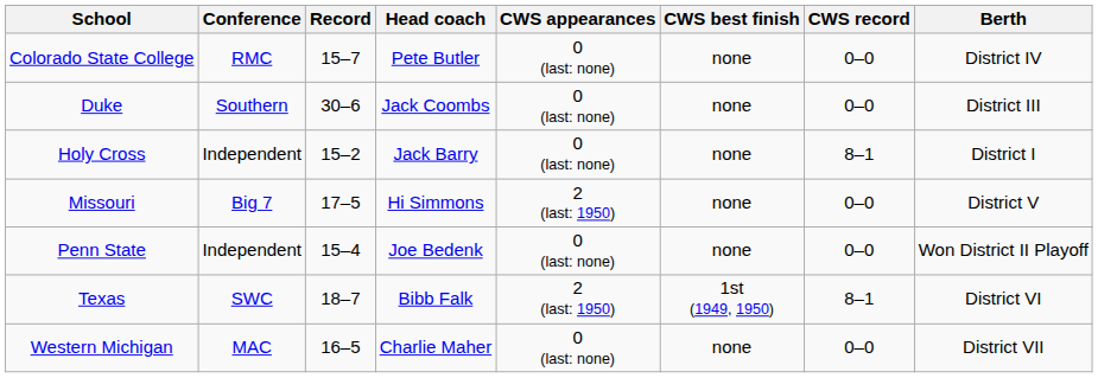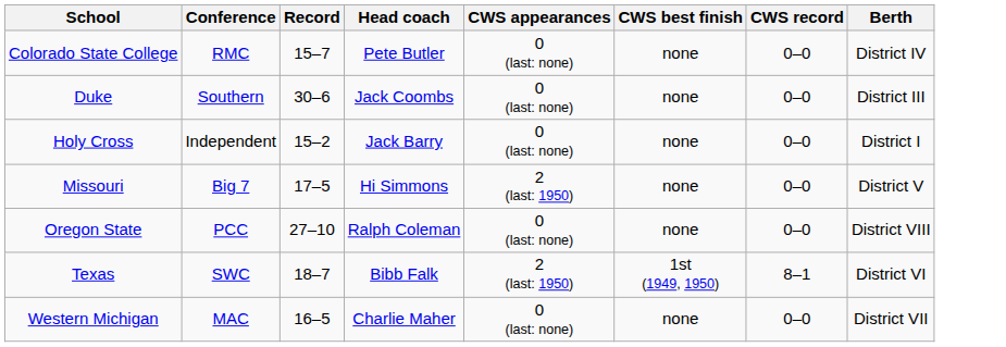 <table class="wikitable" style="text-align:center">
 <tr>
 <th>School</th>
 <th>Conference</th>
 <th>Record</th>
 <th>Head coach</th>
 <th>CWS appearances</th>
 <th>CWS best finish</th>
 <th>CWS record</th>
 <th>Berth</th>
 </tr>
 <tr>
 <td><a href='#'>Colorado State College</a></td>
 <td><a href='#'>RMC</a></td>
 <td>15–7</td>
 <td><a href='#'>Pete Butler</a></td>
 <td>0<br><small>(last: none)</small></td>
 <td>none</td>
 <td>0–0</td>
 <td>District IV</td>
 </tr>
 <tr>
 <td><a href='#'>Duke</a></td>
 <td><a href='#'>Southern</a></td>
 <td>30–6</td>
 <td><a href='#'>Jack Coombs</a></td>
 <td>0<br><small>(last: none)</small></td>
 <td>none</td>
 <td>0–0</td>
 <td>District III</td>
 </tr>
 <tr>
 <td><a href='#'>Holy Cross</a></td>
 <td>Independent</td>
 <td>15–2</td>
 <td><a href='#'>Jack Barry</a></td>
 <td>0<br><small>(last: none)</small></td>
 <td>none</td>
-<td>8–1</td>
+<td>0–0</td>
 <td>District I</td>
 </tr>
 <tr>
 <td><a href='#'>Missouri</a></td>
 <td><a href='#'>Big 7</a></td>
 <td>17–5</td>
 <td><a href='#'>Hi Simmons</a></td>
 <td>2<br><small>(last: <a href='#'>1950</a>)</small></td>
 <td>none</td>
 <td>0–0</td>
 <td>District V</td>
 </tr>
 <tr>
-<td><a href='#'>Penn State</a></td>
-<td>Independent</td>
-<td>15–4</td>
-<td><a href='#'>Joe Bedenk</a></td>
+<td><a href='#'>Oregon State</a></td>
+<td><a href='#'>PCC</a></td>
+<td>27–10</td>
+<td><a href='#'>Ralph Coleman</a></td>
 <td>0<br><small>(last: none)</small></td>
 <td>none</td>
 <td>0–0</td>
-<td>Won District II Playoff</td>
+<td>District VIII</td>
 </tr>
 <tr>
 <td><a href='#'>Texas</a></td>
 <td><a href='#'>SWC</a></td>
 <td>18–7</td>
 <td><a href='#'>Bibb Falk</a></td>
 <td>2<br><small>(last: <a href='#'>1950</a>)</small></td>
 <td>1st<br><small>(<a href='#'>1949</a>, <a href='#'>1950</a>)</small></td>
 <td>8–1</td>
 <td>District VI</td>
 </tr>
 <tr>
 <td><a href='#'>Western Michigan</a></td>
 <td><a href='#'>MAC</a></td>
 <td>16–5</td>
 <td><a href='#'>Charlie Maher</a></td>
 <td>0<br><small>(last: none)</small></td>
 <td>none</td>
 <td>0–0</td>
 <td>District VII</td>
 </tr>
 </table>
